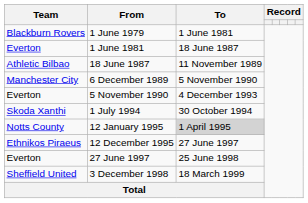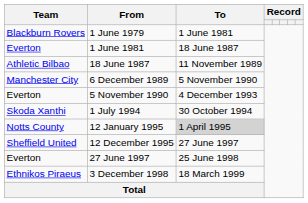 <table class=wikitable style="text-align: center">
 <tr>
 <th rowspan=2>Team</th>
 <th rowspan=2>From</th>
 <th rowspan=2>To</th>
 <th colspan=5>Record</th>
 </tr>
 <tr>
 <th></th>
 <th></th>
 <th></th>
 <th></th>
 <th></th>
 </tr>
 <tr>
 <td align=left><a href='#'>Blackburn Rovers</a></td>
 <td align=left>1 June 1979</td>
 <td align=left>1 June 1981<br></td>
 </tr>
 <tr>
 <td align=left><a href='#'>Everton</a></td>
 <td align=left>1 June 1981</td>
 <td align=left>18 June 1987<br></td>
 </tr>
 <tr>
 <td align=left><a href='#'>Athletic Bilbao</a></td>
 <td align=left>18 June 1987</td>
 <td align=left>11 November 1989<br></td>
 </tr>
 <tr>
 <td align=left><a href='#'>Manchester City</a></td>
 <td align=left>6 December 1989</td>
 <td align=left>5 November 1990<br></td>
 </tr>
 <tr>
 <td align=left>Everton</td>
 <td align=left>5 November 1990</td>
 <td align=left>4 December 1993<br></td>
 </tr>
 <tr>
 <td align=left><a href='#'>Skoda Xanthi</a></td>
 <td align=left>1 July 1994</td>
 <td align=left>30 October 1994<br></td>
 </tr>
 <tr>
 <td align=left><a href='#'>Notts County</a></td>
 <td align=left>12 January 1995</td>
 <td align=left style="background: lightgrey;">1 April 1995<br></td>
 </tr>
 <tr>
-<td align=left><a href='#'>Ethnikos Piraeus</a></td>
+<td align=left><a href='#'>Sheffield United</a></td>
 <td align=left>12 December 1995</td>
 <td align=left>27 June 1997<br></td>
 </tr>
 <tr>
 <td align=left>Everton</td>
 <td align=left>27 June 1997</td>
 <td align=left>25 June 1998<br></td>
 </tr>
 <tr>
-<td align=left><a href='#'>Sheffield United</a></td>
+<td align=left><a href='#'>Ethnikos Piraeus</a></td>
 <td align=left>3 December 1998</td>
 <td align=left>18 March 1999<br></td>
 </tr>
 <tr>
 <th colspan=3>Total<br></th>
 </tr>
 </table>
